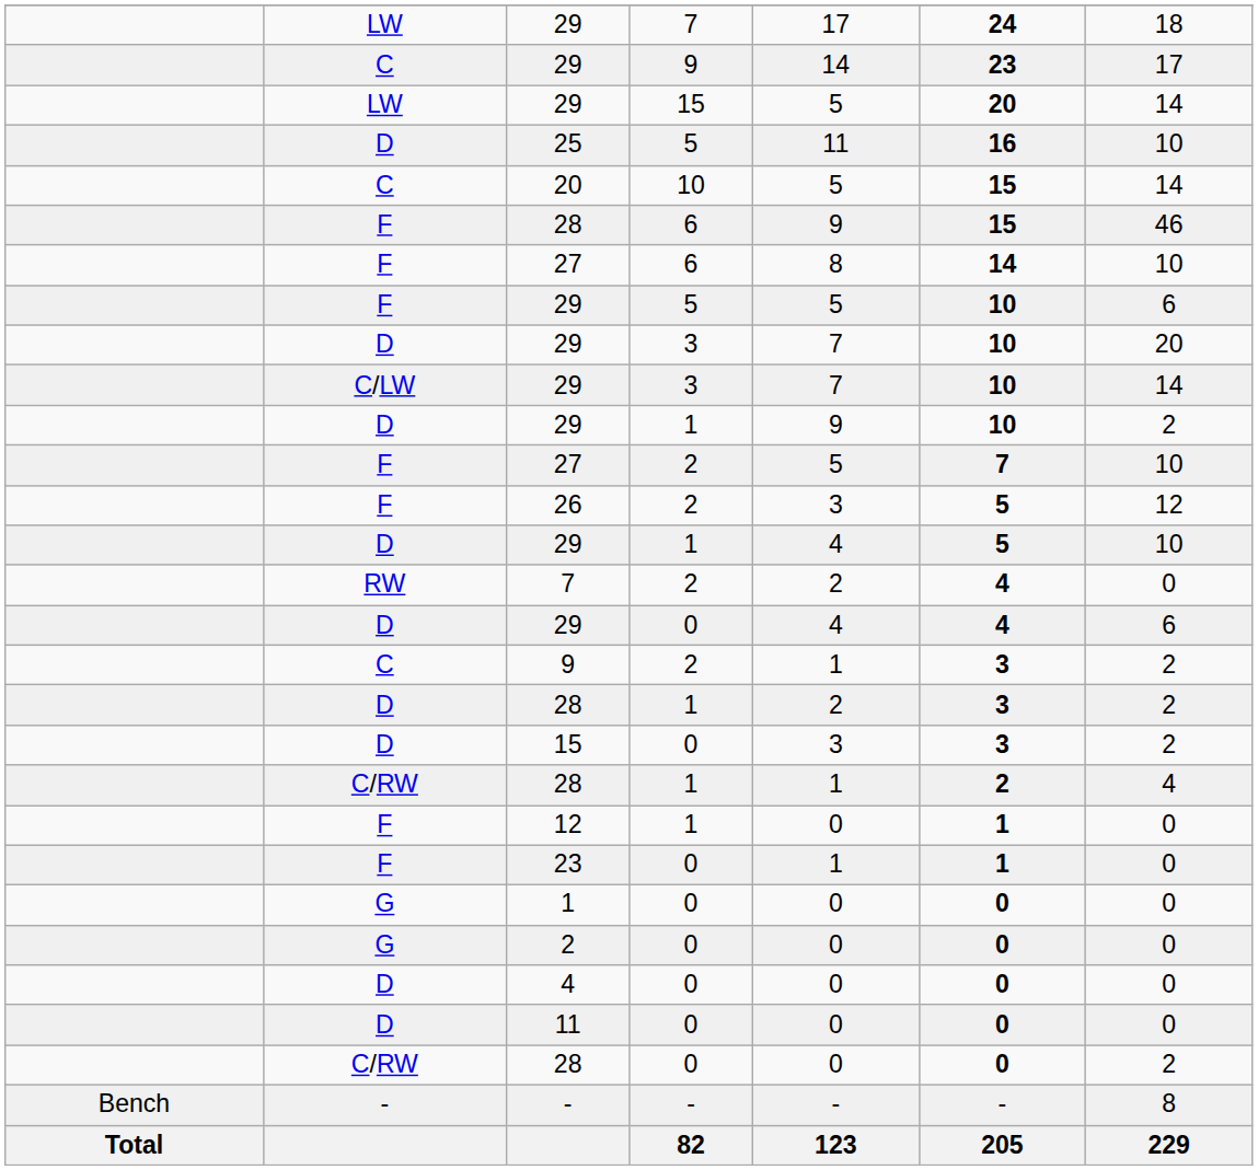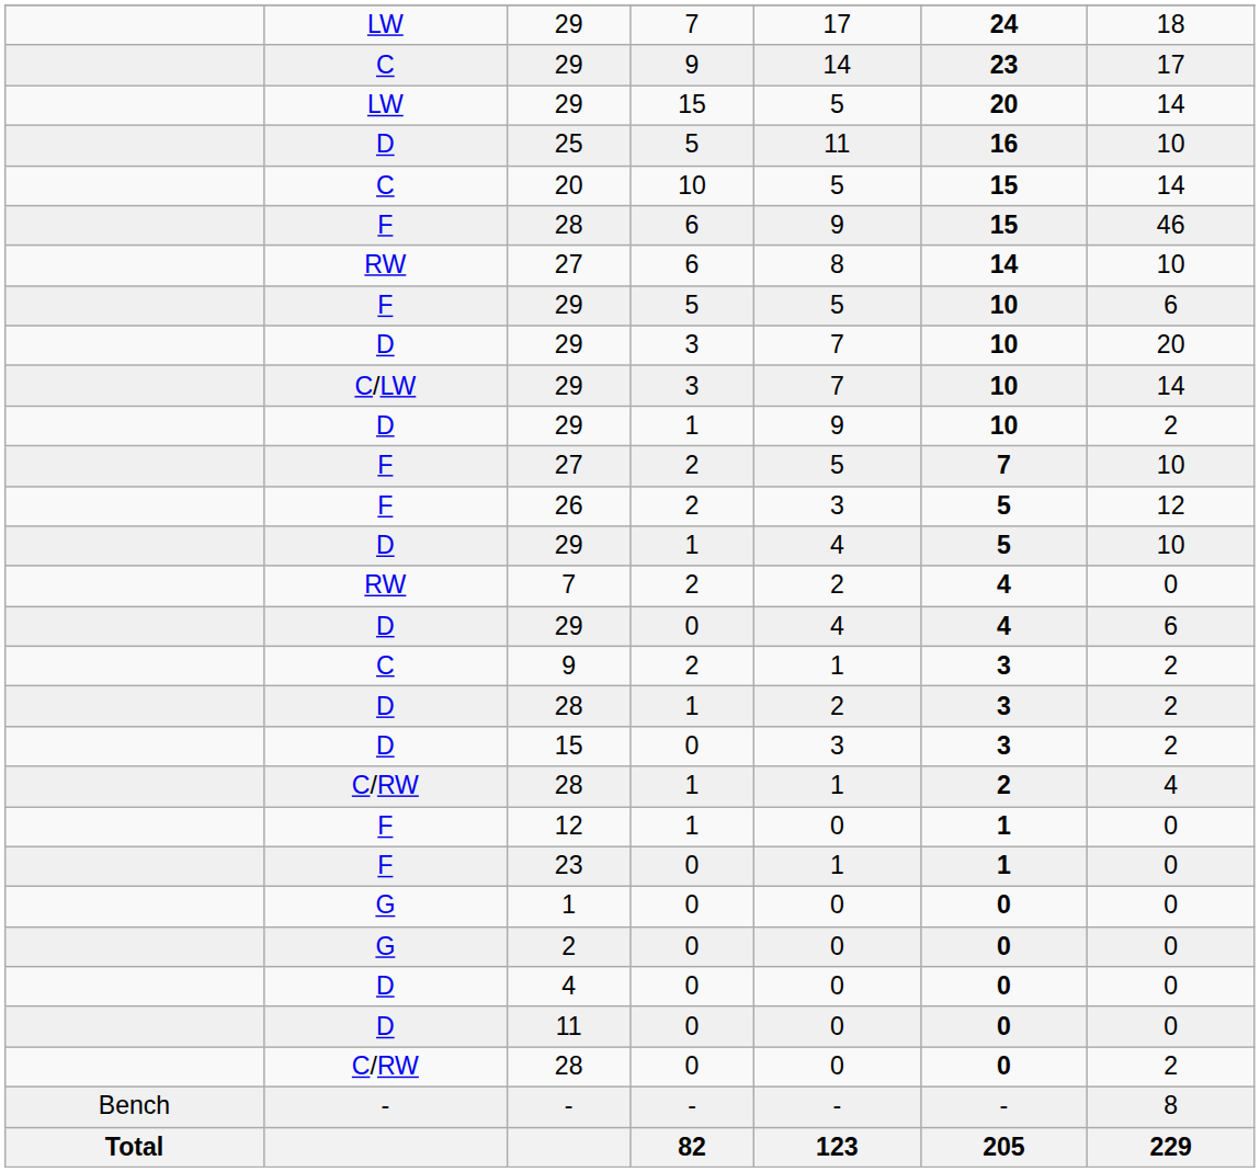 <table class="wikitable sortable" width ="50%">
 <tr align="center">
 </tr>
 <tr align="center" bgcolor="">
 <td></td>
 <td><a href='#'>LW</a></td>
 <td>29</td>
 <td>7</td>
 <td>17</td>
 <td><strong>24</strong></td>
 <td>18</td>
 </tr>
 <tr align="center" bgcolor="f0f0f0">
 <td></td>
 <td><a href='#'>C</a></td>
 <td>29</td>
 <td>9</td>
 <td>14</td>
 <td><strong>23</strong></td>
 <td>17</td>
 </tr>
 <tr align="center" bgcolor="">
 <td></td>
 <td><a href='#'>LW</a></td>
 <td>29</td>
 <td>15</td>
 <td>5</td>
 <td><strong>20</strong></td>
 <td>14</td>
 </tr>
 <tr align="center" bgcolor="f0f0f0">
 <td></td>
 <td><a href='#'>D</a></td>
 <td>25</td>
 <td>5</td>
 <td>11</td>
 <td><strong>16</strong></td>
 <td>10</td>
 </tr>
 <tr align="center" bgcolor="">
 <td></td>
 <td><a href='#'>C</a></td>
 <td>20</td>
 <td>10</td>
 <td>5</td>
 <td><strong>15</strong></td>
 <td>14</td>
 </tr>
 <tr align="center" bgcolor="f0f0f0">
 <td></td>
 <td><a href='#'>F</a></td>
 <td>28</td>
 <td>6</td>
 <td>9</td>
 <td><strong>15</strong></td>
 <td>46</td>
 </tr>
 <tr align="center" bgcolor="">
 <td></td>
-<td><a href='#'>F</a></td>
+<td><a href='#'>RW</a></td>
 <td>27</td>
 <td>6</td>
 <td>8</td>
 <td><strong>14</strong></td>
 <td>10</td>
 </tr>
 <tr align="center" bgcolor="f0f0f0">
 <td></td>
 <td><a href='#'>F</a></td>
 <td>29</td>
 <td>5</td>
 <td>5</td>
 <td><strong>10</strong></td>
 <td>6</td>
 </tr>
 <tr align="center" bgcolor="">
 <td></td>
 <td><a href='#'>D</a></td>
 <td>29</td>
 <td>3</td>
 <td>7</td>
 <td><strong>10</strong></td>
 <td>20</td>
 </tr>
 <tr align="center" bgcolor="f0f0f0">
 <td></td>
 <td><a href='#'>C</a>/<a href='#'>LW</a></td>
 <td>29</td>
 <td>3</td>
 <td>7</td>
 <td><strong>10</strong></td>
 <td>14</td>
 </tr>
 <tr align="center" bgcolor="">
 <td></td>
 <td><a href='#'>D</a></td>
 <td>29</td>
 <td>1</td>
 <td>9</td>
 <td><strong>10</strong></td>
 <td>2</td>
 </tr>
 <tr align="center" bgcolor="f0f0f0">
 <td></td>
 <td><a href='#'>F</a></td>
 <td>27</td>
 <td>2</td>
 <td>5</td>
 <td><strong>7</strong></td>
 <td>10</td>
 </tr>
 <tr align="center" bgcolor="">
 <td></td>
 <td><a href='#'>F</a></td>
 <td>26</td>
 <td>2</td>
 <td>3</td>
 <td><strong>5</strong></td>
 <td>12</td>
 </tr>
 <tr align="center" bgcolor="f0f0f0">
 <td></td>
 <td><a href='#'>D</a></td>
 <td>29</td>
 <td>1</td>
 <td>4</td>
 <td><strong>5</strong></td>
 <td>10</td>
 </tr>
 <tr align="center" bgcolor="">
 <td></td>
 <td><a href='#'>RW</a></td>
 <td>7</td>
 <td>2</td>
 <td>2</td>
 <td><strong>4</strong></td>
 <td>0</td>
 </tr>
 <tr align="center" bgcolor="f0f0f0">
 <td></td>
 <td><a href='#'>D</a></td>
 <td>29</td>
 <td>0</td>
 <td>4</td>
 <td><strong>4</strong></td>
 <td>6</td>
 </tr>
 <tr align="center" bgcolor="">
 <td></td>
 <td><a href='#'>C</a></td>
 <td>9</td>
 <td>2</td>
 <td>1</td>
 <td><strong>3</strong></td>
 <td>2</td>
 </tr>
 <tr align="center" bgcolor="f0f0f0">
 <td></td>
 <td><a href='#'>D</a></td>
 <td>28</td>
 <td>1</td>
 <td>2</td>
 <td><strong>3</strong></td>
 <td>2</td>
 </tr>
 <tr align="center" bgcolor="">
 <td></td>
 <td><a href='#'>D</a></td>
 <td>15</td>
 <td>0</td>
 <td>3</td>
 <td><strong>3</strong></td>
 <td>2</td>
 </tr>
 <tr align="center" bgcolor="f0f0f0">
 <td></td>
 <td><a href='#'>C</a>/<a href='#'>RW</a></td>
 <td>28</td>
 <td>1</td>
 <td>1</td>
 <td><strong>2</strong></td>
 <td>4</td>
 </tr>
 <tr align="center" bgcolor="">
 <td></td>
 <td><a href='#'>F</a></td>
 <td>12</td>
 <td>1</td>
 <td>0</td>
 <td><strong>1</strong></td>
 <td>0</td>
 </tr>
 <tr align="center" bgcolor="f0f0f0">
 <td></td>
 <td><a href='#'>F</a></td>
 <td>23</td>
 <td>0</td>
 <td>1</td>
 <td><strong>1</strong></td>
 <td>0</td>
 </tr>
 <tr align="center" bgcolor="">
 <td></td>
 <td><a href='#'>G</a></td>
 <td>1</td>
 <td>0</td>
 <td>0</td>
 <td><strong>0</strong></td>
 <td>0</td>
 </tr>
 <tr align="center" bgcolor="f0f0f0">
 <td></td>
 <td><a href='#'>G</a></td>
 <td>2</td>
 <td>0</td>
 <td>0</td>
 <td><strong>0</strong></td>
 <td>0</td>
 </tr>
 <tr align="center" bgcolor="">
 <td></td>
 <td><a href='#'>D</a></td>
 <td>4</td>
 <td>0</td>
 <td>0</td>
 <td><strong>0</strong></td>
 <td>0</td>
 </tr>
 <tr align="center" bgcolor="f0f0f0">
 <td></td>
 <td><a href='#'>D</a></td>
 <td>11</td>
 <td>0</td>
 <td>0</td>
 <td><strong>0</strong></td>
 <td>0</td>
 </tr>
 <tr align="center" bgcolor="">
 <td></td>
 <td><a href='#'>C</a>/<a href='#'>RW</a></td>
 <td>28</td>
 <td>0</td>
 <td>0</td>
 <td><strong>0</strong></td>
 <td>2</td>
 </tr>
 <tr align="center" bgcolor="f0f0f0">
 <td>Bench</td>
 <td>-</td>
 <td>-</td>
 <td>-</td>
 <td>-</td>
 <td>-</td>
 <td>8</td>
 </tr>
 <tr>
 <th>Total</th>
 <th></th>
 <th></th>
 <th>82</th>
 <th>123</th>
 <th>205</th>
 <th>229</th>
 </tr>
 </table>
